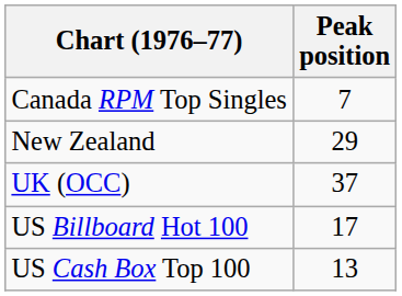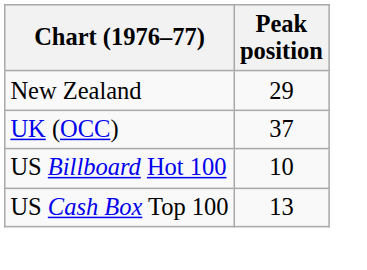 <table class="wikitable sortable">
 <tr>
 <th>Chart (1976–77)</th>
 <th>Peak<br>position</th>
-</tr>
-<tr>
-<td>Canada <em><a href='#'>RPM</a></em> Top Singles</td>
-<td style="text-align:center;">7</td>
 </tr>
 <tr>
 <td>New Zealand</td>
 <td style="text-align:center;">29</td>
 </tr>
 <tr>
 <td><a href='#'>UK</a> (<a href='#'>OCC</a>)</td>
 <td style="text-align:center;">37</td>
 </tr>
 <tr>
 <td>US <em><a href='#'>Billboard</a></em> <a href='#'>Hot 100</a></td>
-<td style="text-align:center;">17</td>
+<td style="text-align:center;">10</td>
 </tr>
 <tr>
 <td>US <a href='#'><em>Cash Box</em></a> Top 100</td>
 <td align="center">13</td>
 </tr>
 </table>
